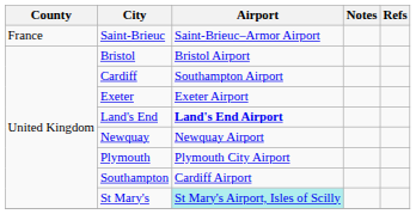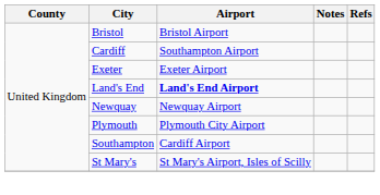 <table class="wikitable" style="margin:1em auto; border-collapse:collapse">
 <tr>
 <th>County</th>
 <th>City</th>
 <th>Airport</th>
 <th>Notes</th>
 <th>Refs</th>
-</tr>
-<tr>
-<td>France</td>
-<td><a href='#'>Saint-Brieuc</a></td>
-<td><a href='#'>Saint-Brieuc–Armor Airport</a></td>
-<td></td>
-<td align=center></td>
 </tr>
 <tr>
 <td rowspan="8">United Kingdom</td>
 <td><a href='#'>Bristol</a></td>
 <td><a href='#'>Bristol Airport</a></td>
 <td></td>
 <td align=center></td>
 </tr>
 <tr>
 <td><a href='#'>Cardiff</a></td>
 <td><a href='#'>Southampton Airport</a></td>
 <td></td>
 <td align=center></td>
 </tr>
 <tr>
 <td><a href='#'>Exeter</a></td>
 <td><a href='#'>Exeter Airport</a></td>
 <td></td>
 <td align=center></td>
 </tr>
 <tr>
 <td><a href='#'>Land's End</a></td>
 <td><strong><a href='#'>Land's End Airport</a></strong></td>
 <td></td>
 <td align=center></td>
 </tr>
 <tr>
 <td><a href='#'>Newquay</a></td>
 <td><a href='#'>Newquay Airport</a></td>
 <td></td>
 <td align=center></td>
 </tr>
 <tr>
 <td><a href='#'>Plymouth</a></td>
 <td><a href='#'>Plymouth City Airport</a></td>
 <td></td>
 <td align=center></td>
 </tr>
 <tr>
 <td><a href='#'>Southampton</a></td>
 <td><a href='#'>Cardiff Airport</a></td>
 <td></td>
 <td align=center></td>
 </tr>
 <tr>
 <td><a href='#'>St Mary's</a></td>
-<td style="background: paleturquoise;"><a href='#'>St Mary's Airport, Isles of Scilly</a></td>
+<td><a href='#'>St Mary's Airport, Isles of Scilly</a></td>
 <td></td>
 <td align=center></td>
 </tr>
 <tr>
 </tr>
 </table>
